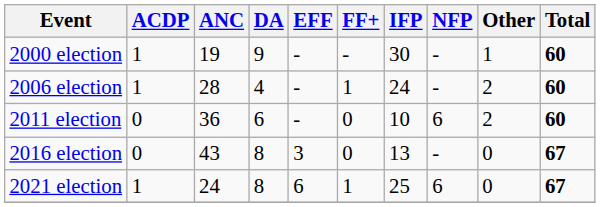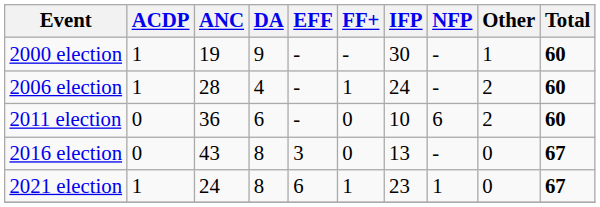 <table class="wikitable">
 <tr>
 <th>Event</th>
 <th><a href='#'>ACDP</a></th>
 <th><a href='#'>ANC</a></th>
 <th><a href='#'>DA</a></th>
 <th><a href='#'>EFF</a></th>
 <th><a href='#'>FF+</a></th>
 <th><a href='#'>IFP</a></th>
 <th><a href='#'>NFP</a></th>
 <th>Other</th>
 <th>Total</th>
 </tr>
 <tr>
 <td><a href='#'>2000 election</a></td>
 <td>1</td>
 <td>19</td>
 <td>9</td>
 <td>-</td>
 <td>-</td>
 <td>30</td>
 <td>-</td>
 <td>1</td>
 <td><strong>60</strong></td>
 </tr>
 <tr>
 <td><a href='#'>2006 election</a></td>
 <td>1</td>
 <td>28</td>
 <td>4</td>
 <td>-</td>
 <td>1</td>
 <td>24</td>
 <td>-</td>
 <td>2</td>
 <td><strong>60</strong></td>
 </tr>
 <tr>
 <td><a href='#'>2011 election</a></td>
 <td>0</td>
 <td>36</td>
 <td>6</td>
 <td>-</td>
 <td>0</td>
 <td>10</td>
 <td>6</td>
 <td>2</td>
 <td><strong>60</strong></td>
 </tr>
 <tr>
 <td><a href='#'>2016 election</a></td>
 <td>0</td>
 <td>43</td>
 <td>8</td>
 <td>3</td>
 <td>0</td>
 <td>13</td>
 <td>-</td>
 <td>0</td>
 <td><strong>67</strong></td>
 </tr>
 <tr>
 <td><a href='#'>2021 election</a></td>
 <td>1</td>
 <td>24</td>
 <td>8</td>
 <td>6</td>
 <td>1</td>
-<td>25</td>
-<td>6</td>
+<td>23</td>
+<td>1</td>
 <td>0</td>
 <td><strong>67</strong></td>
 </tr>
 <tr>
 </tr>
 </table>
